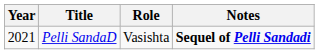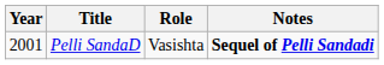 <table class="wikitable">
 <tr>
 <th>Year</th>
 <th>Title</th>
 <th>Role</th>
 <th>Notes</th>
 </tr>
 <tr>
-<td>2021</td>
+<td>2001</td>
 <td><em><a href='#'>Pelli SandaD</a></em></td>
 <td>Vasishta</td>
 <td><strong>Sequel of <em><a href='#'>Pelli Sandadi</a></em></strong></td>
 </tr>
 </table>
